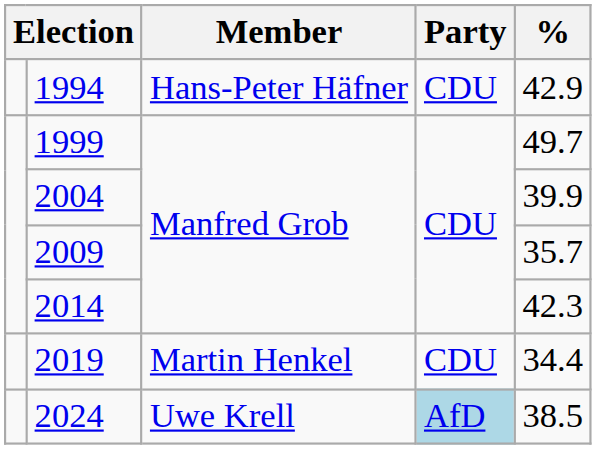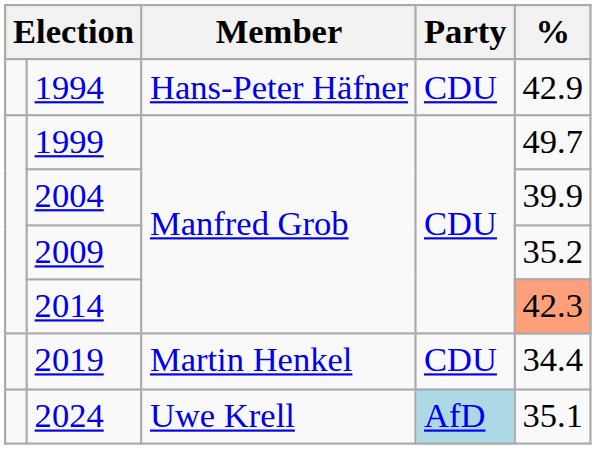 <table class=wikitable>
 <tr>
 <th colspan=2>Election</th>
 <th>Member</th>
 <th>Party</th>
 <th>%</th>
 </tr>
 <tr>
 <td bgcolor=></td>
 <td><a href='#'>1994</a></td>
 <td><a href='#'>Hans-Peter Häfner</a></td>
 <td><a href='#'>CDU</a></td>
 <td align=right>42.9</td>
 </tr>
 <tr>
 <td rowspan=4 bgcolor=></td>
 <td><a href='#'>1999</a></td>
 <td rowspan=4><a href='#'>Manfred Grob</a></td>
 <td rowspan=4><a href='#'>CDU</a></td>
 <td align=right>49.7</td>
 </tr>
 <tr>
 <td><a href='#'>2004</a></td>
 <td align=right>39.9</td>
 </tr>
 <tr>
 <td><a href='#'>2009</a></td>
-<td align=right>35.7</td>
+<td align=right>35.2</td>
 </tr>
 <tr>
 <td><a href='#'>2014</a></td>
-<td align=right>42.3</td>
+<td align=right style="background: lightsalmon;">42.3</td>
 </tr>
 <tr>
 <td bgcolor=></td>
 <td><a href='#'>2019</a></td>
 <td><a href='#'>Martin Henkel</a></td>
 <td><a href='#'>CDU</a></td>
 <td align=right>34.4</td>
 </tr>
 <tr>
 <td bgcolor=></td>
 <td><a href='#'>2024</a></td>
 <td><a href='#'>Uwe Krell</a></td>
 <td style="background: lightblue;"><a href='#'>AfD</a></td>
-<td align=right>38.5</td>
+<td align=right>35.1</td>
 </tr>
 </table>
